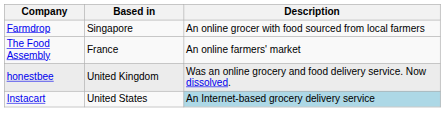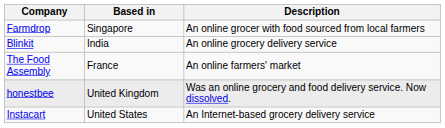 <table class="wikitable sortable">
 <tr>
 <th scope="col" style="width: 120px;">Company</th>
 <th scope="col" style="width: 150px;">Based in</th>
 <th scope="col" style="width: 400px;" class=unsortable>Description</th>
 </tr>
 <tr>
 <td style="white-space: nowrap;"><a href='#'>Farmdrop</a></td>
 <td>Singapore</td>
 <td>An online grocer with food sourced from local farmers</td>
+</tr>
+<tr>
+<td><a href='#'>Blinkit</a></td>
+<td>India</td>
+<td>An online grocery delivery service</td>
 </tr>
 <tr>
 <td><a href='#'>The Food Assembly</a></td>
 <td>France</td>
 <td>An online farmers' market</td>
 </tr>
 <tr bgcolor="#ececec">
 <td><a href='#'>honestbee</a></td>
 <td style="white-space: nowrap;">United Kingdom</td>
 <td>Was an online grocery and food delivery service. Now <a href='#'>dissolved</a>.</td>
 </tr>
 <tr>
 <td><a href='#'>Instacart</a></td>
 <td>United States</td>
-<td style="background: lightblue;">An Internet-based grocery delivery service</td>
+<td>An Internet-based grocery delivery service</td>
 </tr>
 </table>
